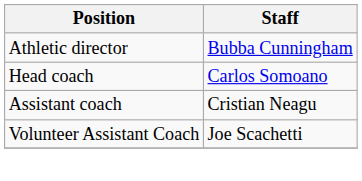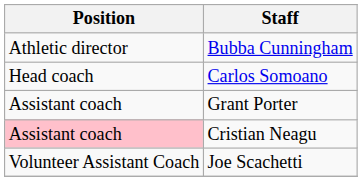 <table class="wikitable">
 <tr>
 <th>Position</th>
 <th>Staff</th>
 </tr>
 <tr>
 <td>Athletic director</td>
 <td><a href='#'>Bubba Cunningham</a></td>
 </tr>
 <tr>
 <td>Head coach</td>
 <td><a href='#'>Carlos Somoano</a></td>
 </tr>
 <tr>
 <td>Assistant coach</td>
+<td>Grant Porter</td>
+</tr>
+<tr>
+<td style="background: pink;">Assistant coach</td>
 <td>Cristian Neagu</td>
 </tr>
 <tr>
 <td>Volunteer Assistant Coach</td>
 <td>Joe Scachetti</td>
 </tr>
 <tr>
 </tr>
 </table>
